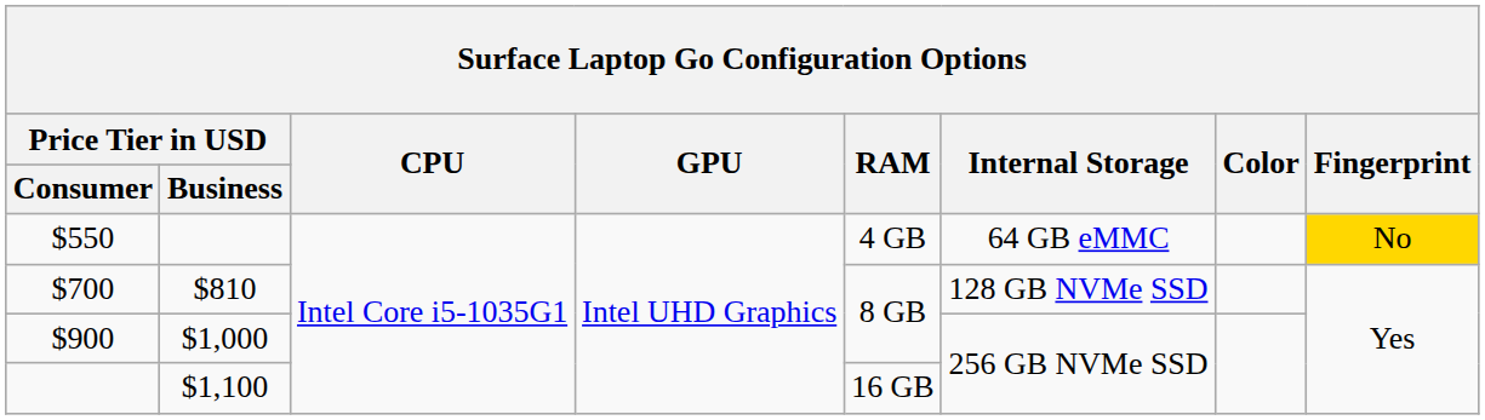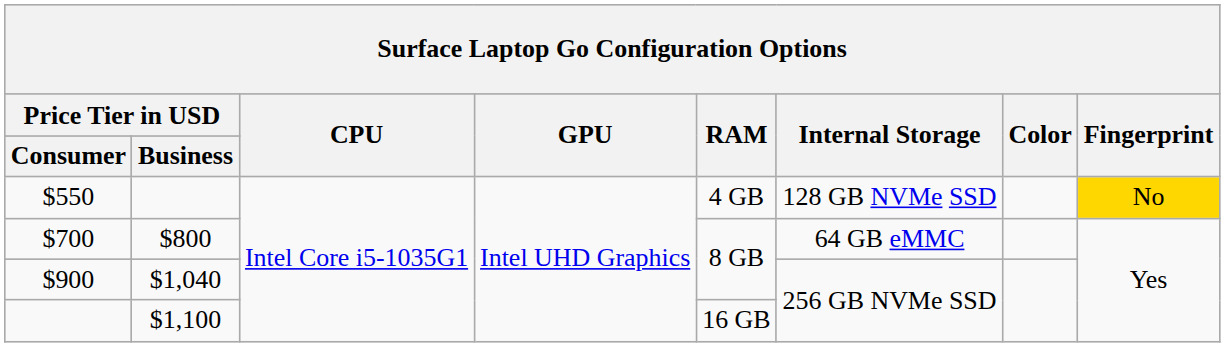 <table class="wikitable sortable collapsible" align="center" style="text-align:center;">
 <tr>
 <th colspan="8" style=" height:3em;">Surface Laptop Go Configuration Options</th>
 </tr>
 <tr>
 <th colspan="2">Price Tier in USD</th>
 <th rowspan="2">CPU</th>
 <th rowspan="2">GPU</th>
 <th rowspan="2">RAM</th>
 <th rowspan="2">Internal Storage</th>
 <th rowspan="2">Color</th>
 <th rowspan="2">Fingerprint</th>
 </tr>
 <tr>
 <th>Consumer</th>
 <th>Business</th>
 </tr>
 <tr>
 <td>$550</td>
 <td></td>
 <td rowspan="4"><a href='#'>Intel Core i5-1035G1</a></td>
 <td rowspan="4"><a href='#'>Intel UHD Graphics</a></td>
 <td>4 GB</td>
-<td>64 GB <a href='#'>eMMC</a></td>
+<td>128 GB <a href='#'>NVMe</a> <a href='#'>SSD</a></td>
 <td align="left"></td>
 <td style="background: gold;">No</td>
 </tr>
 <tr>
 <td>$700</td>
-<td>$810</td>
+<td>$800</td>
 <td rowspan="2">8 GB</td>
-<td>128 GB <a href='#'>NVMe</a> <a href='#'>SSD</a></td>
+<td>64 GB <a href='#'>eMMC</a></td>
 <td>  </td>
 <td rowspan="3">Yes</td>
 </tr>
 <tr>
 <td>$900</td>
-<td>$1,000</td>
+<td>$1,040</td>
 <td rowspan="2">256 GB NVMe SSD</td>
 <td rowspan="2">  </td>
 </tr>
 <tr>
 <td></td>
 <td>$1,100</td>
 <td>16 GB</td>
 </tr>
 </table>
